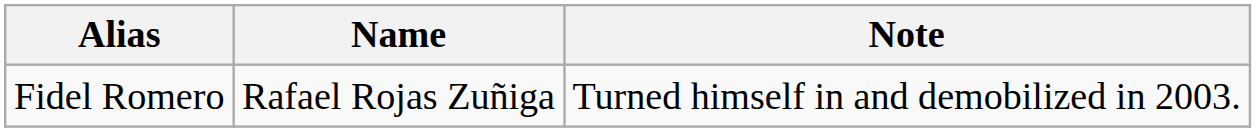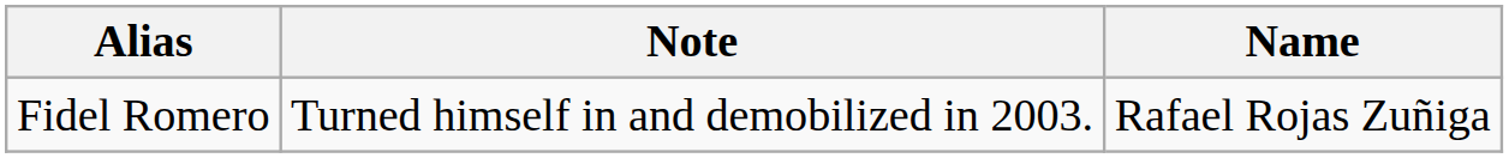 <table class="wikitable">
 <tr>
 <th>Alias</th>
+<th>Note</th>
 <th>Name</th>
-<th>Note</th>
 </tr>
 <tr>
 <td>Fidel Romero</td>
+<td>Turned himself in and demobilized in 2003.</td>
 <td>Rafael Rojas Zuñiga</td>
-<td>Turned himself in and demobilized in 2003.</td>
 </tr>
 </table>
